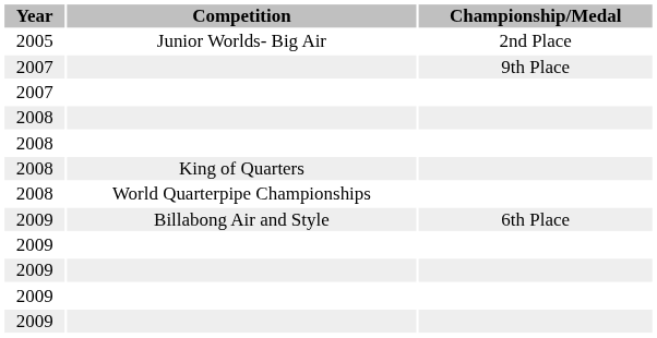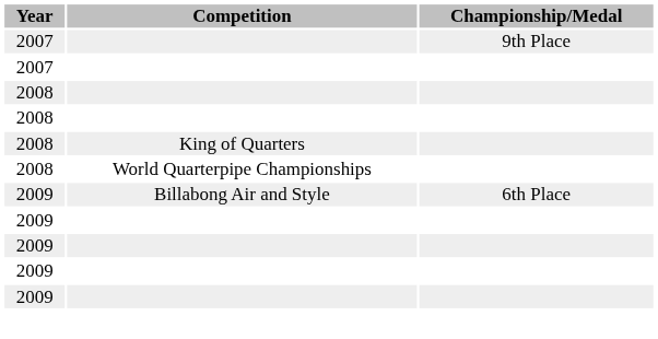 <table class="toccolours">
 <tr>
 <th width="50px" bgcolor=silver>Year</th>
 <th width="300px" bgcolor=silver>Competition</th>
 <th width="200px" bgcolor=silver>Championship/Medal</th>
-</tr>
-<tr align="center">
-<td>2005</td>
-<td>Junior Worlds- Big Air</td>
-<td>2nd Place</td>
 </tr>
 <tr align="center" bgcolor=#eeeeee>
 <td>2007</td>
 <td></td>
 <td>9th Place</td>
 </tr>
 <tr align="center">
 <td>2007</td>
 <td></td>
 <td></td>
 </tr>
 <tr align="center" bgcolor=#eeeeee>
 <td>2008</td>
 <td></td>
 <td></td>
 </tr>
 <tr align="center">
 <td>2008</td>
 <td></td>
 <td></td>
 </tr>
 <tr align="center" bgcolor=#eeeeee>
 <td>2008</td>
 <td>King of Quarters</td>
 <td></td>
 </tr>
 <tr align="center">
 <td>2008</td>
 <td>World Quarterpipe Championships</td>
 <td></td>
 </tr>
 <tr align="center" bgcolor=#eeeeee>
 <td>2009</td>
 <td>Billabong Air and Style</td>
 <td>6th Place</td>
 </tr>
 <tr align="center">
 <td>2009</td>
 <td></td>
 <td></td>
 </tr>
 <tr align="center" bgcolor=#eeeeee>
 <td>2009</td>
 <td></td>
 <td><br></td>
 </tr>
 <tr align="center">
 <td>2009</td>
 <td></td>
 <td></td>
 </tr>
 <tr align="center" bgcolor=#eeeeee>
 <td>2009</td>
 <td></td>
 <td></td>
 </tr>
 </table>
